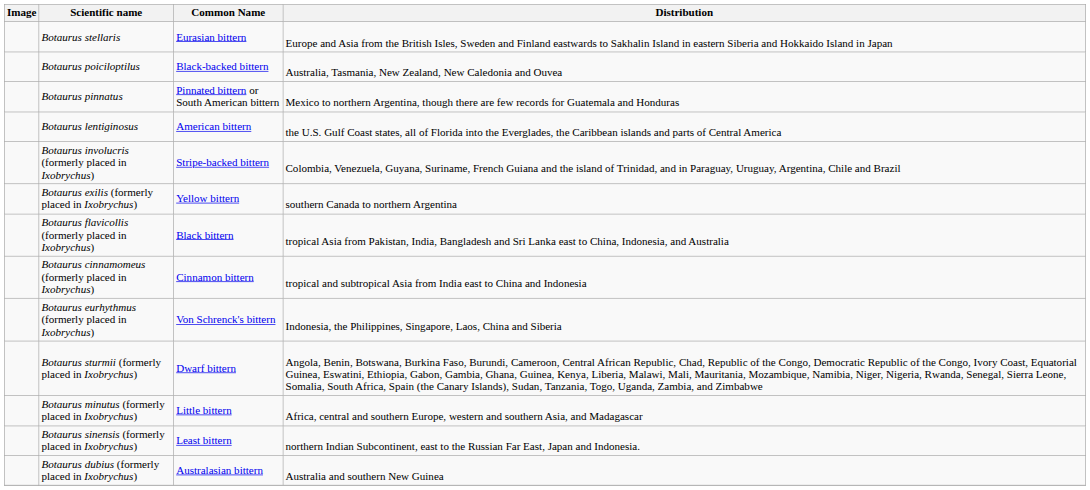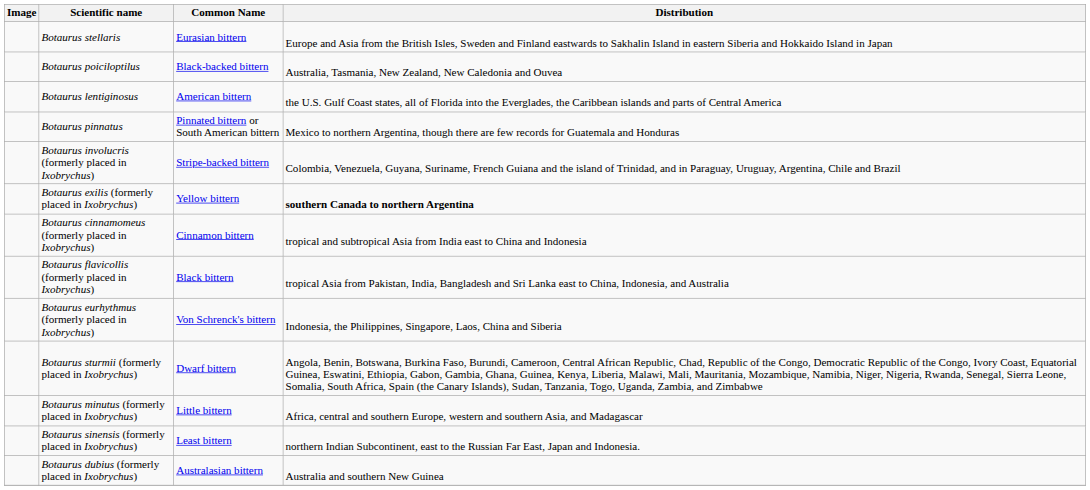 <table class="wikitable">
 <tr>
 <th>Image</th>
 <th>Scientific name</th>
 <th>Common Name</th>
 <th>Distribution</th>
 </tr>
 <tr>
 <td></td>
 <td><em>Botaurus stellaris</em></td>
 <td><a href='#'>Eurasian bittern</a></td>
 <td><br>Europe and Asia from the British Isles, Sweden and Finland eastwards to Sakhalin Island in eastern Siberia and Hokkaido Island in Japan</td>
 </tr>
 <tr>
 <td></td>
 <td><em>Botaurus poiciloptilus</em></td>
 <td><a href='#'>Black-backed bittern</a></td>
 <td><br>Australia, Tasmania, New Zealand, New Caledonia and Ouvea</td>
 </tr>
 <tr>
 <td></td>
+<td><em>Botaurus lentiginosus</em></td>
+<td><a href='#'>American bittern</a></td>
+<td><br>the U.S. Gulf Coast states, all of Florida into the Everglades, the Caribbean islands and parts of Central America</td>
+</tr>
+<tr>
+<td></td>
 <td><em>Botaurus pinnatus</em></td>
 <td><a href='#'>Pinnated bittern</a> or South American bittern</td>
 <td><br>Mexico to northern Argentina, though there are few records for Guatemala and Honduras</td>
-</tr>
-<tr>
-<td></td>
-<td><em>Botaurus lentiginosus</em></td>
-<td><a href='#'>American bittern</a></td>
-<td><br>the U.S. Gulf Coast states, all of Florida into the Everglades, the Caribbean islands and parts of Central America</td>
 </tr>
 <tr>
 <td></td>
 <td><em>Botaurus involucris</em> (formerly placed in <em>Ixobrychus</em>)</td>
 <td><a href='#'>Stripe-backed bittern</a></td>
 <td> <br>Colombia, Venezuela, Guyana, Suriname, French Guiana and the island of Trinidad, and in Paraguay, Uruguay, Argentina, Chile and Brazil</td>
 </tr>
 <tr>
 <td></td>
 <td><em>Botaurus exilis</em> (formerly placed in <em>Ixobrychus</em>)</td>
 <td><a href='#'>Yellow bittern</a></td>
-<td><br>southern Canada to northern Argentina</td>
+<td><strong><br>southern Canada to northern Argentina</strong></td>
+</tr>
+<tr>
+<td></td>
+<td><em>Botaurus cinnamomeus</em> (formerly placed in <em>Ixobrychus</em>)</td>
+<td><a href='#'>Cinnamon bittern</a></td>
+<td><br>tropical and subtropical Asia from India east to China and Indonesia</td>
 </tr>
 <tr>
 <td></td>
 <td><em>Botaurus flavicollis</em> (formerly placed in <em>Ixobrychus</em>)</td>
 <td><a href='#'>Black bittern</a></td>
 <td> <br>tropical Asia from Pakistan, India, Bangladesh and Sri Lanka east to China, Indonesia, and Australia</td>
-</tr>
-<tr>
-<td></td>
-<td><em>Botaurus cinnamomeus</em> (formerly placed in <em>Ixobrychus</em>)</td>
-<td><a href='#'>Cinnamon bittern</a></td>
-<td><br>tropical and subtropical Asia from India east to China and Indonesia</td>
 </tr>
 <tr>
 <td></td>
 <td><em>Botaurus eurhythmus</em> (formerly placed in <em>Ixobrychus</em>)</td>
 <td><a href='#'>Von Schrenck's bittern</a></td>
 <td><br>Indonesia, the Philippines, Singapore, Laos, China and Siberia</td>
 </tr>
 <tr>
 <td></td>
 <td><em>Botaurus sturmii</em>  (formerly placed in <em>Ixobrychus</em>)</td>
 <td><a href='#'>Dwarf bittern</a></td>
 <td><br> Angola, Benin, Botswana, Burkina Faso, Burundi, Cameroon, Central African Republic, Chad, Republic of the Congo, Democratic Republic of the Congo, Ivory Coast, Equatorial Guinea, Eswatini, Ethiopia, Gabon, Gambia, Ghana, Guinea, Kenya, Liberia, Malawi, Mali, Mauritania, Mozambique, Namibia, Niger, Nigeria, Rwanda, Senegal, Sierra Leone, Somalia, South Africa, Spain (the Canary Islands), Sudan, Tanzania, Togo, Uganda, Zambia, and Zimbabwe</td>
 </tr>
 <tr>
 <td></td>
 <td><em>Botaurus minutus</em> (formerly placed in <em>Ixobrychus</em>)</td>
 <td><a href='#'>Little bittern</a></td>
 <td><br> Africa, central and southern Europe, western and southern Asia, and Madagascar</td>
 </tr>
 <tr>
 <td></td>
 <td><em>Botaurus sinensis</em> (formerly placed in <em>Ixobrychus</em>)</td>
 <td><a href='#'>Least bittern</a></td>
 <td><br> northern Indian Subcontinent, east to the Russian Far East, Japan and Indonesia.</td>
 </tr>
 <tr>
 <td></td>
 <td><em>Botaurus dubius</em> (formerly placed in <em>Ixobrychus</em>)</td>
 <td><a href='#'>Australasian bittern</a></td>
 <td><br> Australia and southern New Guinea</td>
 </tr>
 <tr>
 </tr>
 </table>
